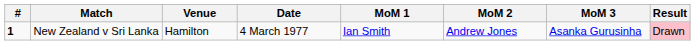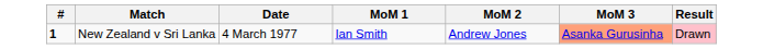 <table class="wikitable"  style="font-size:100%; margin:auto;"  width:"100%">
 <tr>
 <th style="width:30px;">#</th>
 <th style="width:180px;">Match</th>
-<th style="width:100px;">Venue</th>
 <th style="width:140px;">Date</th>
 <th style="width:140px;">MoM 1</th>
 <th style="width:140px;">MoM 2</th>
 <th style="width:140px;">MoM 3</th>
 <th style="width:50px;">Result</th>
 </tr>
 <tr>
 <td><strong>1</strong></td>
 <td>New Zealand v Sri Lanka</td>
-<td>Hamilton</td>
 <td>4 March 1977</td>
 <td> <a href='#'>Ian Smith</a></td>
 <td> <a href='#'>Andrew Jones</a></td>
-<td> <a href='#'>Asanka Gurusinha</a></td>
+<td style="background: lightsalmon;"> <a href='#'>Asanka Gurusinha</a></td>
 <td style="background: pink;">Drawn</td>
 </tr>
 </table>
